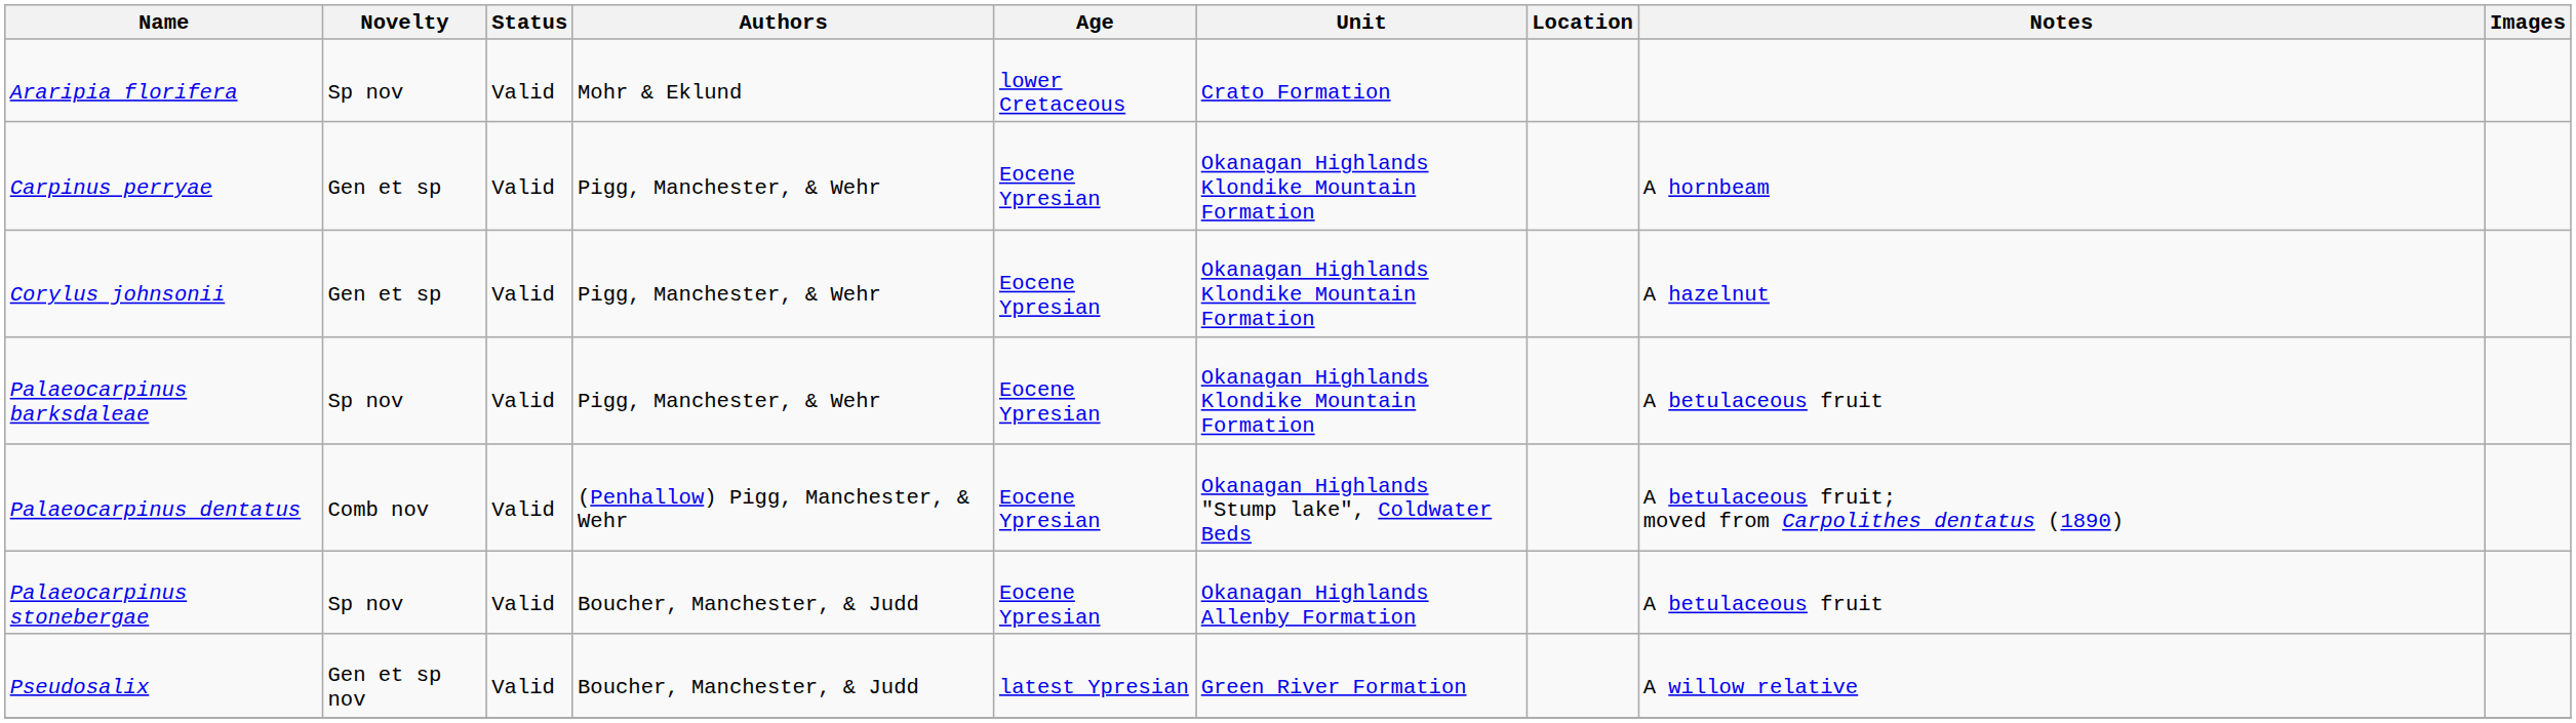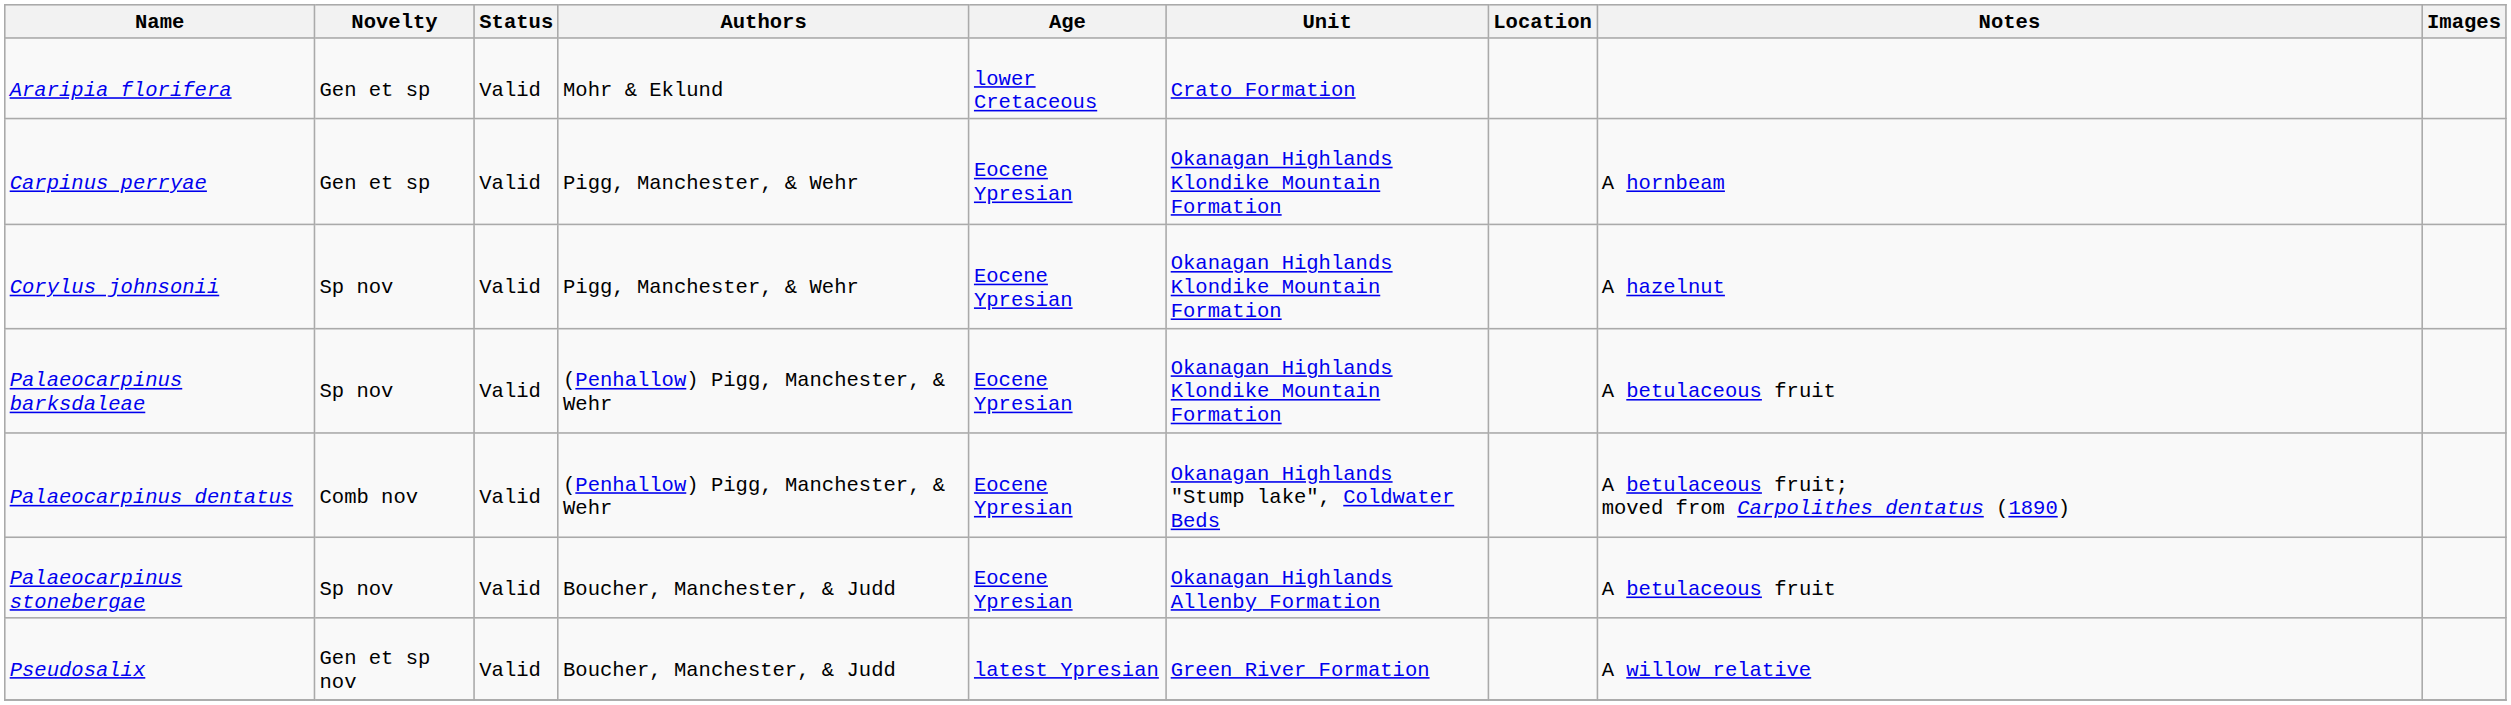 <table class="wikitable sortable" align="center" width="100%">
 <tr>
 <th>Name</th>
 <th>Novelty</th>
 <th>Status</th>
 <th>Authors</th>
 <th>Age</th>
 <th>Unit</th>
 <th>Location</th>
 <th width="33%" class="unsortable">Notes</th>
 <th class="unsortable">Images</th>
 </tr>
 <tr>
 <td><br><em><a href='#'>Araripia florifera</a></em></td>
-<td><br>Sp nov</td>
+<td><br>Gen et sp</td>
 <td><br>Valid</td>
 <td><br>Mohr & Eklund</td>
 <td><br><a href='#'>lower Cretaceous</a></td>
 <td><br><a href='#'>Crato Formation</a></td>
 <td><br></td>
 <td></td>
 <td></td>
 </tr>
 <tr>
 <td><br><em><a href='#'>Carpinus perryae</a></em></td>
 <td><br>Gen et sp</td>
 <td><br>Valid</td>
 <td><br>Pigg, Manchester, & Wehr</td>
 <td><br><a href='#'>Eocene</a><br><a href='#'>Ypresian</a></td>
 <td><br><a href='#'>Okanagan Highlands</a><br><a href='#'>Klondike Mountain Formation</a></td>
 <td><br><br></td>
 <td><br>A <a href='#'>hornbeam</a></td>
 <td><br></td>
 </tr>
 <tr>
 <td><br><em><a href='#'>Corylus johnsonii</a></em></td>
-<td><br>Gen et sp</td>
+<td><br>Sp nov</td>
 <td><br>Valid</td>
 <td><br>Pigg, Manchester, & Wehr</td>
 <td><br><a href='#'>Eocene</a><br><a href='#'>Ypresian</a></td>
 <td><br><a href='#'>Okanagan Highlands</a><br><a href='#'>Klondike Mountain Formation</a></td>
 <td><br><br></td>
 <td><br>A <a href='#'>hazelnut</a></td>
 <td><br></td>
 </tr>
 <tr>
 <td><br><em><a href='#'>Palaeocarpinus barksdaleae</a></em></td>
 <td><br>Sp nov</td>
 <td><br>Valid</td>
-<td><br>Pigg, Manchester, & Wehr</td>
+<td><br>(<a href='#'>Penhallow</a>) Pigg, Manchester, & Wehr</td>
 <td><br><a href='#'>Eocene</a><br><a href='#'>Ypresian</a></td>
 <td><br><a href='#'>Okanagan Highlands</a><br><a href='#'>Klondike Mountain Formation</a></td>
 <td><br><br></td>
 <td><br>A <a href='#'>betulaceous</a> fruit</td>
 <td><br></td>
 </tr>
 <tr>
 <td><br><em><a href='#'>Palaeocarpinus dentatus</a></em></td>
 <td><br>Comb nov</td>
 <td><br>Valid</td>
 <td><br>(<a href='#'>Penhallow</a>) Pigg, Manchester, & Wehr</td>
 <td><br><a href='#'>Eocene</a><br><a href='#'>Ypresian</a></td>
 <td><br><a href='#'>Okanagan Highlands</a><br>"Stump lake", <a href='#'>Coldwater Beds</a></td>
 <td><br><br></td>
 <td><br>A <a href='#'>betulaceous</a> fruit;<br> moved from <em><a href='#'>Carpolithes dentatus</a></em> (<a href='#'>1890</a>)</td>
 <td></td>
 </tr>
 <tr>
 <td><br><em><a href='#'>Palaeocarpinus stonebergae</a></em></td>
 <td><br>Sp nov</td>
 <td><br>Valid</td>
 <td><br>Boucher, Manchester, & Judd</td>
 <td><br><a href='#'>Eocene</a><br><a href='#'>Ypresian</a></td>
 <td><br><a href='#'>Okanagan Highlands</a><br><a href='#'>Allenby Formation</a></td>
 <td><br><br></td>
 <td><br>A <a href='#'>betulaceous</a> fruit</td>
 <td></td>
 </tr>
 <tr>
 <td><br><em><a href='#'>Pseudosalix</a></em></td>
 <td><br>Gen et sp nov</td>
 <td><br>Valid</td>
 <td><br>Boucher, Manchester, & Judd</td>
 <td><br><a href='#'>latest Ypresian</a></td>
 <td><br><a href='#'>Green River Formation</a></td>
 <td><br><br></td>
 <td><br>A <a href='#'>willow relative</a></td>
 <td></td>
 </tr>
 <tr>
 </tr>
 </table>
